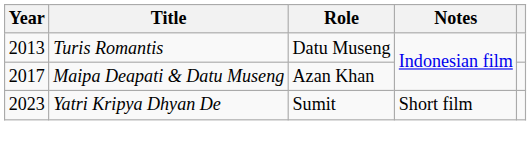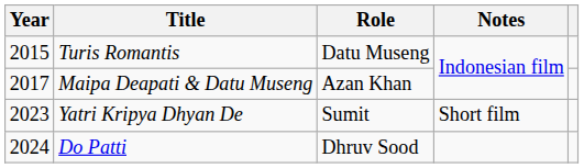 <table class="wikitable sortable plainrowheaders">
 <tr>
 <th scope="col">Year</th>
 <th scope="col">Title</th>
 <th scope="col">Role</th>
 <th scope="col" class="unsortable">Notes</th>
 <th scope="col" class="unsortable"></th>
 </tr>
 <tr>
-<td>2013</td>
+<td>2015</td>
 <td scope="row"><em>Turis Romantis</em></td>
 <td>Datu Museng</td>
 <td rowspan="2"><a href='#'>Indonesian film</a></td>
 <td style="text-align:center;"></td>
 </tr>
 <tr>
 <td>2017</td>
 <td scope="row"><em>Maipa Deapati & Datu Museng</em></td>
 <td>Azan Khan</td>
 <td style="text-align:center;"></td>
 </tr>
 <tr>
 <td>2023</td>
 <td><em>Yatri Kripya Dhyan De</em></td>
 <td>Sumit</td>
 <td>Short film</td>
 <td style="text-align:center;"></td>
 </tr>
+<tr>
+<td>2024</td>
+<td><em><a href='#'>Do Patti</a></em></td>
+<td>Dhruv Sood</td>
+<td></td>
+<td style="text-align:center;"></td>
+</tr>
 </table>
